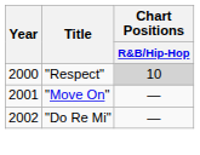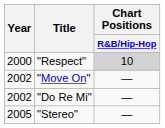 <table class="wikitable">
 <tr>
 <th rowspan="2">Year</th>
 <th rowspan="2">Title</th>
 <th colspan="1">Chart Positions</th>
 </tr>
 <tr>
 <th width="86"><small><a href='#'>R&B/Hip-Hop</a></small></th>
 </tr>
 <tr>
 <td>2000</td>
 <td>"Respect"</td>
 <td align="center" style="background: lightgrey;">10</td>
 </tr>
 <tr>
-<td>2001</td>
+<td>2002</td>
 <td>"<a href='#'>Move On</a>"</td>
 <td align="center">—</td>
 </tr>
 <tr>
 <td>2002</td>
 <td>"Do Re Mi"</td>
 <td align="center">—</td>
 </tr>
+<tr>
+<td>2005</td>
+<td>"Stereo"</td>
+<td align="center">—</td>
+</tr>
 </table>
